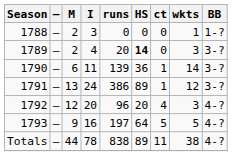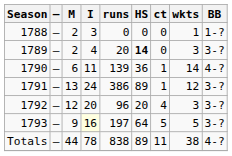 <table class="wikitable">
 <tr>
 <th align="right">Season</th>
 <th align="center">–</th>
 <th align="right">M</th>
 <th align="right">I</th>
 <th align="right">runs</th>
 <th align="right">HS</th>
 <th align="right">ct</th>
 <th align="right">wkts</th>
 <th align="right">BB</th>
 </tr>
 <tr>
 <td align=right>1788</td>
 <td align=center>–</td>
 <td align=right>2</td>
 <td align=right>3</td>
 <td align=right>0</td>
 <td align=right>0</td>
 <td align=right>0</td>
 <td align=right>1</td>
 <td align=right>1-?</td>
 </tr>
 <tr>
 <td align=right>1789</td>
 <td align=center>–</td>
 <td align=right>2</td>
 <td align=right>4</td>
 <td align=right>20</td>
 <td align=right><strong>14</strong></td>
 <td align=right>0</td>
 <td align=right>3</td>
 <td align=right>3-?</td>
 </tr>
 <tr>
 <td align=right>1790</td>
 <td align=center>–</td>
 <td align=right>6</td>
 <td align=right>11</td>
 <td align=right>139</td>
 <td align=right>36</td>
 <td align=right>1</td>
 <td align=right>14</td>
-<td align=right>3-?</td>
+<td align=right>4-?</td>
 </tr>
 <tr>
 <td align=right>1791</td>
 <td align=center>–</td>
 <td align=right>13</td>
 <td align=right>24</td>
 <td align=right>386</td>
 <td align=right>89</td>
 <td align=right>1</td>
 <td align=right>12</td>
 <td align=right>3-?</td>
 </tr>
 <tr>
 <td align=right>1792</td>
 <td align=center>–</td>
 <td align=right>12</td>
 <td align=right>20</td>
 <td align=right>96</td>
 <td align=right>20</td>
 <td align=right>4</td>
 <td align=right>3</td>
-<td align=right>4-?</td>
+<td align=right>3-?</td>
 </tr>
 <tr>
 <td align=right>1793</td>
 <td align=center>–</td>
 <td align=right>9</td>
-<td align=right>16</td>
+<td align=right style="background: lightyellow;">16</td>
 <td align=right>197</td>
 <td align=right>64</td>
 <td align=right>5</td>
 <td align=right>5</td>
-<td align=right>4-?</td>
+<td align=right>3-?</td>
 </tr>
 <tr>
 <td align=right>Totals</td>
 <td align=center>–</td>
 <td align=right>44</td>
 <td align=right>78</td>
 <td align=right>838</td>
 <td align=right>89</td>
 <td align=right>11</td>
 <td align=right>38</td>
 <td align=right>4-?</td>
 </tr>
 <tr>
 </tr>
 </table>
